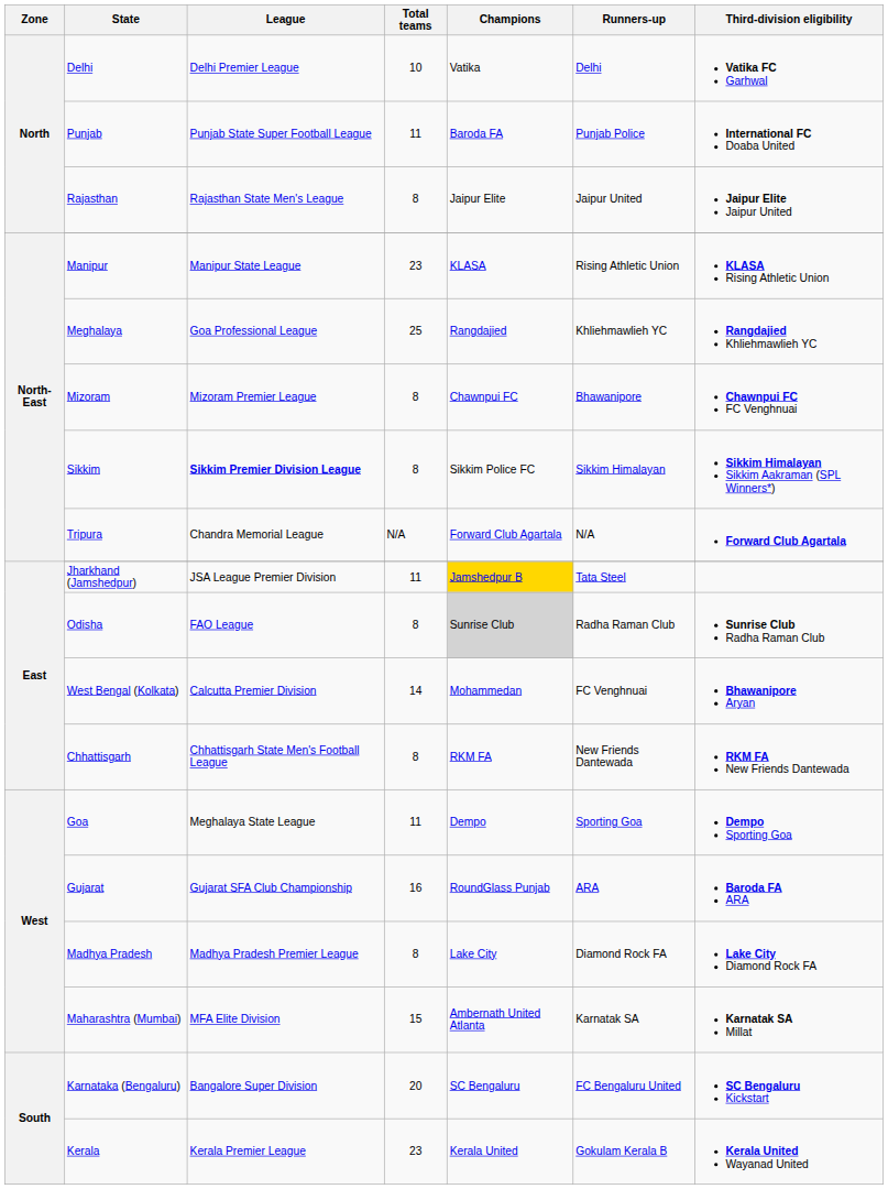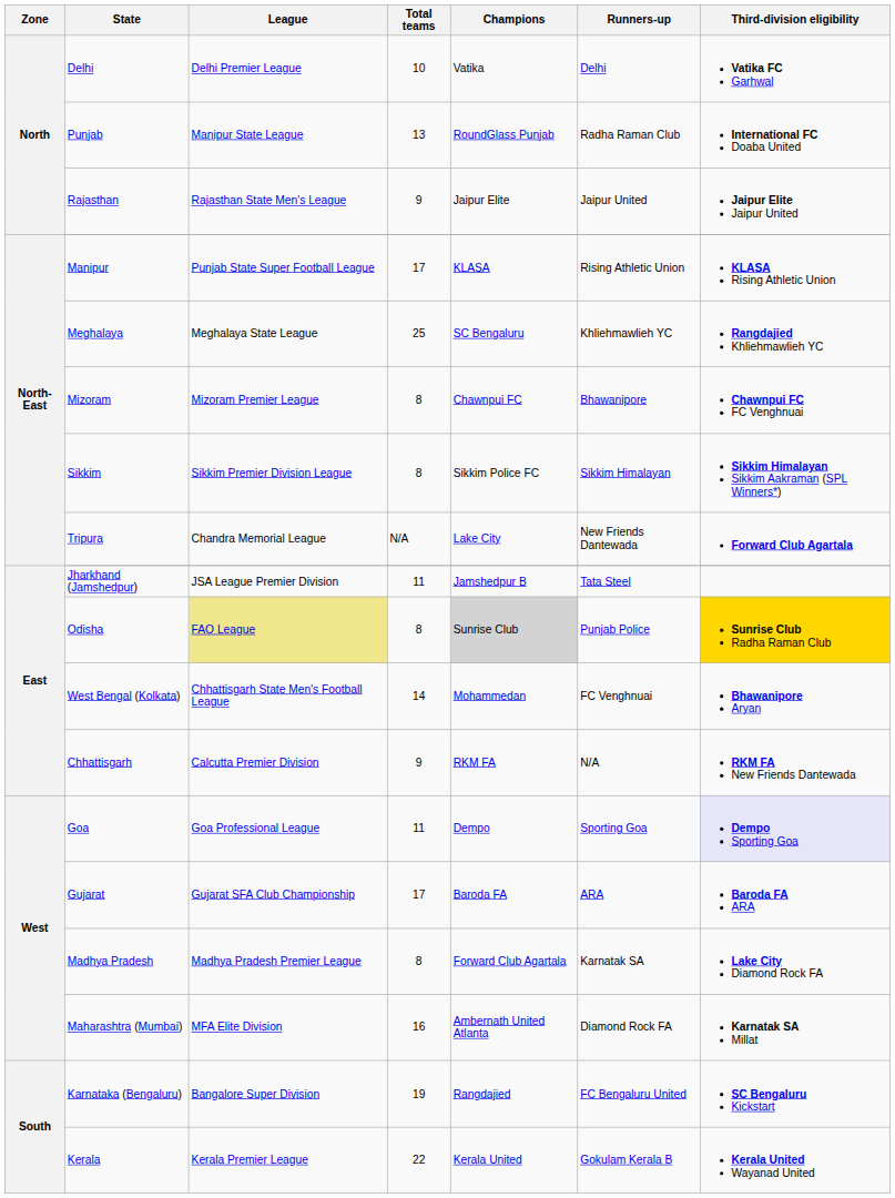 <table class="wikitable">
 <tr>
 <th>Zone</th>
 <th>State</th>
 <th>League</th>
 <th>Total teams</th>
 <th>Champions</th>
 <th>Runners-up</th>
 <th>Third-division eligibility</th>
 </tr>
 <tr>
 <th rowspan="3"><strong>North</strong></th>
 <td><a href='#'>Delhi</a></td>
 <td><a href='#'>Delhi Premier League</a></td>
 <td align="center">10</td>
 <td>Vatika</td>
 <td><a href='#'>Delhi</a></td>
 <td><br><ul><li><strong>Vatika FC</strong></li><li><a href='#'>Garhwal</a></li></ul></td>
 </tr>
 <tr>
 <td><a href='#'>Punjab</a></td>
-<td><a href='#'>Punjab State Super Football League</a></td>
-<td align="center">11</td>
-<td><a href='#'>Baroda FA</a></td>
-<td><a href='#'>Punjab Police</a></td>
+<td><a href='#'>Manipur State League</a></td>
+<td align="center">13</td>
+<td><a href='#'>RoundGlass Punjab</a></td>
+<td>Radha Raman Club</td>
 <td><br><ul><li><strong>International FC</strong></li><li>Doaba United</li></ul></td>
 </tr>
 <tr>
 <td><a href='#'>Rajasthan</a></td>
 <td><a href='#'>Rajasthan State Men's League</a></td>
-<td align="center">8</td>
+<td align="center">9</td>
 <td>Jaipur Elite</td>
 <td>Jaipur United</td>
 <td><br><ul><li><strong>Jaipur Elite</strong></li><li>Jaipur United</li></ul></td>
 </tr>
 <tr>
 <th rowspan="6"><strong>North-East</strong></th>
 </tr>
 <tr>
 <td><a href='#'>Manipur</a></td>
-<td><a href='#'>Manipur State League</a></td>
-<td align="center">23</td>
+<td><a href='#'>Punjab State Super Football League</a></td>
+<td align="center">17</td>
 <td><a href='#'>KLASA</a></td>
 <td>Rising Athletic Union</td>
 <td><br><ul><li><strong><a href='#'>KLASA</a></strong></li><li>Rising Athletic Union</li></ul></td>
 </tr>
 <tr>
 <td><a href='#'>Meghalaya</a></td>
-<td><a href='#'>Goa Professional League</a></td>
+<td>Meghalaya State League</td>
 <td align="center">25</td>
-<td><a href='#'>Rangdajied</a></td>
+<td><a href='#'>SC Bengaluru</a></td>
 <td>Khliehmawlieh YC</td>
 <td><br><ul><li><strong><a href='#'>Rangdajied</a></strong></li><li>Khliehmawlieh YC</li></ul></td>
 </tr>
 <tr>
 <td><a href='#'>Mizoram</a></td>
 <td><a href='#'>Mizoram Premier League</a></td>
 <td align="center">8</td>
 <td><a href='#'>Chawnpui FC</a></td>
 <td><a href='#'>Bhawanipore</a></td>
 <td><br><ul><li><strong><a href='#'>Chawnpui FC</a></strong></li><li>FC Venghnuai</li></ul></td>
 </tr>
 <tr>
 <td><a href='#'>Sikkim</a></td>
-<td><strong><a href='#'>Sikkim Premier Division League</a></strong></td>
+<td><a href='#'>Sikkim Premier Division League</a></td>
 <td align="center">8</td>
 <td>Sikkim Police FC</td>
 <td><a href='#'>Sikkim Himalayan</a></td>
 <td><br><ul><li><strong><a href='#'>Sikkim Himalayan</a></strong></li><li><a href='#'>Sikkim Aakraman</a> (<a href='#'>SPL Winners*</a>)</li></ul></td>
 </tr>
 <tr>
 <td><a href='#'>Tripura</a></td>
 <td>Chandra Memorial League</td>
 <td>N/A</td>
-<td><a href='#'>Forward Club Agartala</a></td>
-<td>N/A</td>
+<td><a href='#'>Lake City</a></td>
+<td>New Friends Dantewada</td>
 <td><br><ul><li><strong><a href='#'>Forward Club Agartala</a></strong></li></ul></td>
 </tr>
 <tr>
 <th rowspan="5"><strong>East</strong></th>
 </tr>
 <tr>
 <td><a href='#'>Jharkhand</a> (<a href='#'>Jamshedpur</a>)</td>
 <td>JSA League Premier Division</td>
 <td align="center">11</td>
-<td style="background: gold;"><a href='#'>Jamshedpur B</a></td>
+<td><a href='#'>Jamshedpur B</a></td>
 <td><a href='#'>Tata Steel</a></td>
 <td></td>
 </tr>
 <tr>
 <td><a href='#'>Odisha</a></td>
-<td><a href='#'>FAO League</a></td>
+<td style="background: khaki;"><a href='#'>FAO League</a></td>
 <td align="center">8</td>
 <td style="background: lightgrey;">Sunrise Club</td>
-<td>Radha Raman Club</td>
-<td><br><ul><li><strong>Sunrise Club</strong></li><li>Radha Raman Club</li></ul></td>
+<td><a href='#'>Punjab Police</a></td>
+<td style="background: gold;"><br><ul><li><strong>Sunrise Club</strong></li><li>Radha Raman Club</li></ul></td>
 </tr>
 <tr>
 <td><a href='#'>West Bengal</a> (<a href='#'>Kolkata</a>)</td>
-<td><a href='#'>Calcutta Premier Division</a></td>
+<td><a href='#'>Chhattisgarh State Men's Football League</a></td>
 <td align="center">14</td>
 <td><a href='#'>Mohammedan</a></td>
 <td>FC Venghnuai</td>
 <td><br><ul><li><strong><a href='#'>Bhawanipore</a></strong></li><li><a href='#'>Aryan</a></li></ul></td>
 </tr>
 <tr>
 <td><a href='#'>Chhattisgarh</a></td>
-<td><a href='#'>Chhattisgarh State Men's Football League</a></td>
-<td align="center">8</td>
+<td><a href='#'>Calcutta Premier Division</a></td>
+<td align="center">9</td>
 <td><a href='#'>RKM FA</a></td>
-<td>New Friends Dantewada</td>
+<td>N/A</td>
 <td><br><ul><li><strong><a href='#'>RKM FA</a></strong></li><li>New Friends Dantewada</li></ul></td>
 </tr>
 <tr>
 <th rowspan="4"><strong>West</strong></th>
 <td><a href='#'>Goa</a></td>
-<td>Meghalaya State League</td>
+<td><a href='#'>Goa Professional League</a></td>
 <td align="center">11</td>
 <td><a href='#'>Dempo</a></td>
 <td><a href='#'>Sporting Goa</a></td>
-<td><br><ul><li><strong><a href='#'>Dempo</a></strong></li><li><a href='#'>Sporting Goa</a></li></ul></td>
+<td style="background: lavender;"><br><ul><li><strong><a href='#'>Dempo</a></strong></li><li><a href='#'>Sporting Goa</a></li></ul></td>
 </tr>
 <tr>
 <td><a href='#'>Gujarat</a></td>
 <td><a href='#'>Gujarat SFA Club Championship</a></td>
-<td align="center">16</td>
-<td><a href='#'>RoundGlass Punjab</a></td>
+<td align="center">17</td>
+<td><a href='#'>Baroda FA</a></td>
 <td><a href='#'>ARA</a></td>
 <td><br><ul><li><strong><a href='#'>Baroda FA</a></strong></li><li><a href='#'>ARA</a></li></ul></td>
 </tr>
 <tr>
 <td><a href='#'>Madhya Pradesh</a></td>
 <td><a href='#'>Madhya Pradesh Premier League</a></td>
 <td align="center">8</td>
-<td><a href='#'>Lake City</a></td>
-<td>Diamond Rock FA</td>
+<td><a href='#'>Forward Club Agartala</a></td>
+<td>Karnatak SA</td>
 <td><br><ul><li><strong><a href='#'>Lake City</a></strong></li><li>Diamond Rock FA</li></ul></td>
 </tr>
 <tr>
 <td><a href='#'>Maharashtra</a> (<a href='#'>Mumbai</a>)</td>
 <td><a href='#'>MFA Elite Division</a></td>
-<td align="center">15</td>
+<td align="center">16</td>
 <td><a href='#'>Ambernath United Atlanta</a></td>
-<td>Karnatak SA</td>
+<td>Diamond Rock FA</td>
 <td><br><ul><li><strong>Karnatak SA</strong></li><li>Millat</li></ul></td>
 </tr>
 <tr>
 <th rowspan="2"><strong>South</strong></th>
 <td><a href='#'>Karnataka</a> (<a href='#'>Bengaluru</a>)</td>
 <td><a href='#'>Bangalore Super Division</a></td>
-<td align="center">20</td>
-<td><a href='#'>SC Bengaluru</a></td>
+<td align="center">19</td>
+<td><a href='#'>Rangdajied</a></td>
 <td><a href='#'>FC Bengaluru United</a></td>
 <td><br><ul><li><strong><a href='#'>SC Bengaluru</a></strong></li><li><a href='#'>Kickstart</a></li></ul></td>
 </tr>
 <tr>
 <td><a href='#'>Kerala</a></td>
 <td><a href='#'>Kerala Premier League</a></td>
-<td align="center">23</td>
+<td align="center">22</td>
 <td><a href='#'>Kerala United</a></td>
 <td><a href='#'>Gokulam Kerala B</a></td>
 <td><br><ul><li><strong><a href='#'>Kerala United</a></strong></li><li>Wayanad United</li></ul></td>
 </tr>
 </table>
